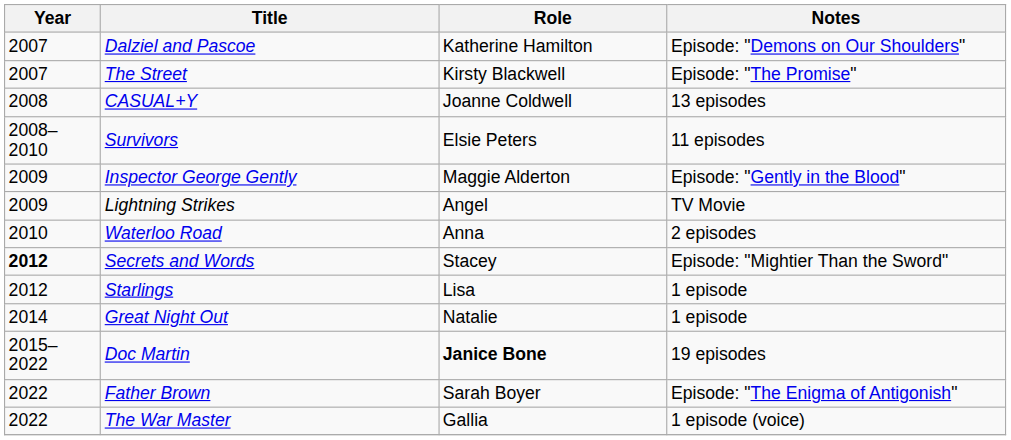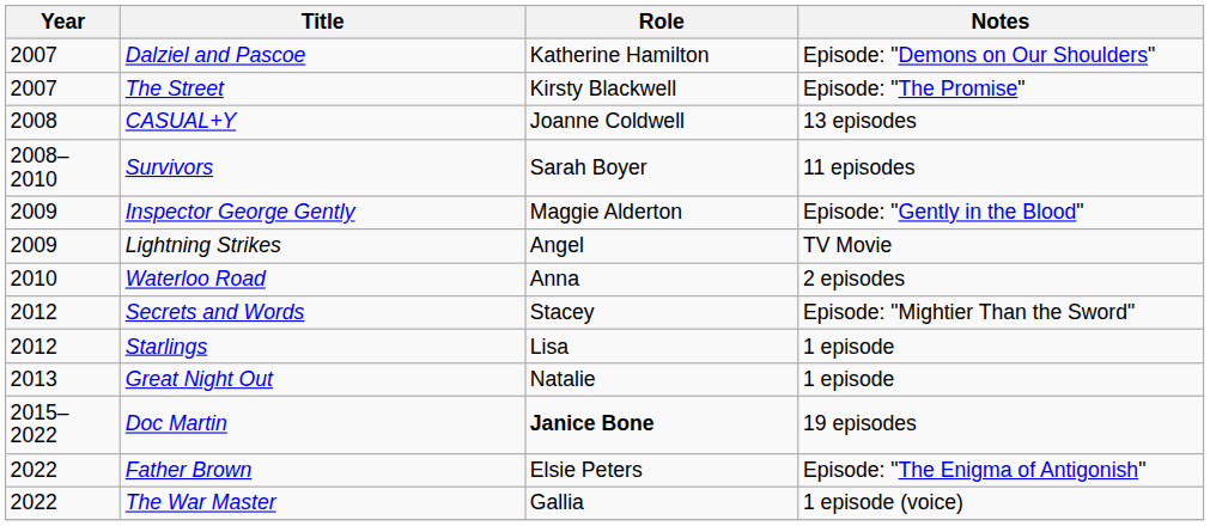 <table class="wikitable">
 <tr>
 <th scope="col" width="80">Year</th>
 <th scope="col" width="300">Title</th>
 <th scope="col" width="200">Role</th>
 <th scope="col" width="300">Notes</th>
 </tr>
 <tr>
 <td>2007</td>
 <td><em><a href='#'>Dalziel and Pascoe</a></em></td>
 <td>Katherine Hamilton</td>
 <td>Episode: "<a href='#'>Demons on Our Shoulders</a>"</td>
 </tr>
 <tr>
 <td>2007</td>
 <td><em><a href='#'>The Street</a></em></td>
 <td>Kirsty Blackwell</td>
 <td>Episode: "<a href='#'>The Promise</a>"</td>
 </tr>
 <tr>
 <td>2008</td>
 <td><em><a href='#'>CASUAL+Y</a></em></td>
 <td>Joanne Coldwell</td>
 <td>13 episodes</td>
 </tr>
 <tr>
 <td>2008–2010</td>
 <td><em><a href='#'>Survivors</a></em></td>
-<td>Elsie Peters</td>
+<td>Sarah Boyer</td>
 <td>11 episodes</td>
 </tr>
 <tr>
 <td>2009</td>
 <td><em><a href='#'>Inspector George Gently</a></em></td>
 <td>Maggie Alderton</td>
 <td>Episode: "<a href='#'>Gently in the Blood</a>"</td>
 </tr>
 <tr>
 <td>2009</td>
 <td><em>Lightning Strikes</em></td>
 <td>Angel</td>
 <td>TV Movie</td>
 </tr>
 <tr>
 <td>2010</td>
 <td><em><a href='#'>Waterloo Road</a></em></td>
 <td>Anna</td>
 <td>2 episodes</td>
 </tr>
 <tr>
-<td><strong>2012</strong></td>
+<td>2012</td>
 <td><em><a href='#'>Secrets and Words</a></em></td>
 <td>Stacey</td>
 <td>Episode: "Mightier Than the Sword"</td>
 </tr>
 <tr>
 <td>2012</td>
 <td><em><a href='#'>Starlings</a></em></td>
 <td>Lisa</td>
 <td>1 episode</td>
 </tr>
 <tr>
-<td>2014</td>
+<td>2013</td>
 <td><em><a href='#'>Great Night Out</a></em></td>
 <td>Natalie</td>
 <td>1 episode</td>
 </tr>
 <tr>
 <td>2015–2022</td>
 <td><em><a href='#'>Doc Martin</a></em></td>
 <td><strong>Janice Bone</strong></td>
 <td>19 episodes</td>
 </tr>
 <tr>
 <td>2022</td>
 <td><em><a href='#'>Father Brown</a></em></td>
-<td>Sarah Boyer</td>
+<td>Elsie Peters</td>
 <td>Episode: "<a href='#'>The Enigma of Antigonish</a>"</td>
 </tr>
 <tr>
 <td>2022</td>
 <td><em><a href='#'>The War Master</a></em></td>
 <td>Gallia</td>
 <td>1 episode (voice)</td>
 </tr>
 <tr>
 </tr>
 </table>
